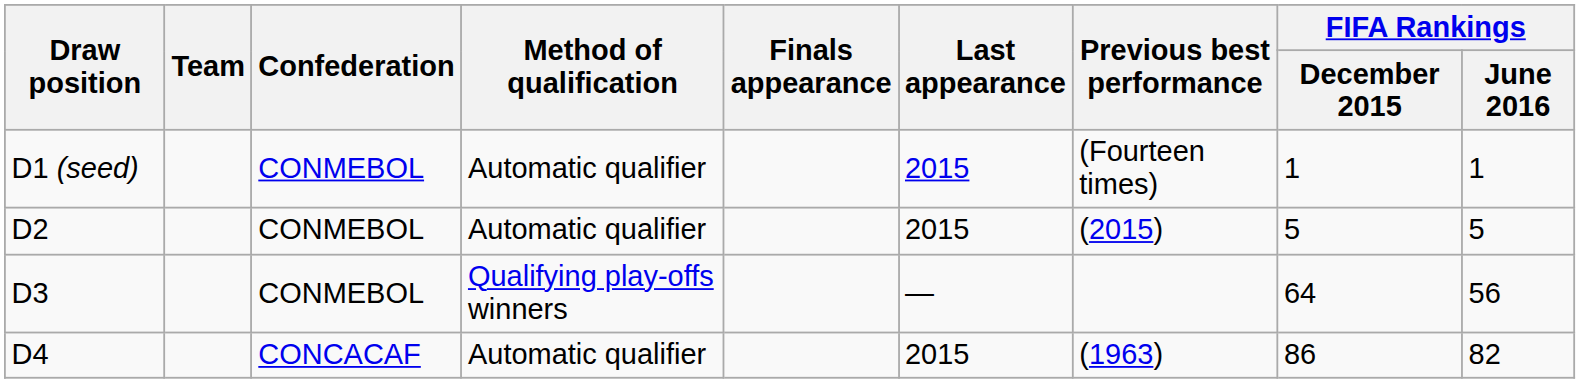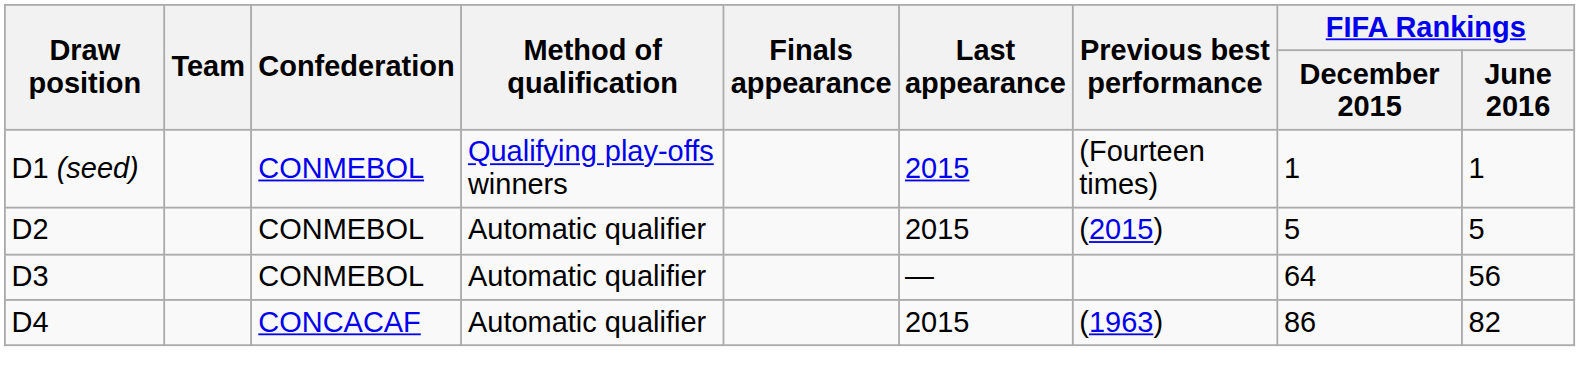 <table class="wikitable sortable">
 <tr>
 <th rowspan=2>Draw position</th>
 <th rowspan=2>Team</th>
 <th rowspan=2>Confederation</th>
 <th rowspan=2>Method of<br>qualification</th>
 <th rowspan=2>Finals<br>appearance</th>
 <th rowspan=2>Last<br>appearance</th>
 <th rowspan=2>Previous best<br>performance</th>
 <th colspan=2><a href='#'>FIFA Rankings</a></th>
 </tr>
 <tr>
 <th>December 2015</th>
 <th>June 2016</th>
 </tr>
 <tr>
 <td>D1 <em>(seed)</em></td>
 <td style=white-space:nowrap></td>
 <td><a href='#'>CONMEBOL</a></td>
-<td>Automatic qualifier</td>
+<td><a href='#'>Qualifying play-offs</a> winners</td>
 <td></td>
 <td><a href='#'>2015</a></td>
 <td> (Fourteen times)</td>
 <td>1</td>
 <td>1</td>
 </tr>
 <tr>
 <td>D2</td>
 <td style=white-space:nowrap></td>
 <td>CONMEBOL</td>
 <td>Automatic qualifier</td>
 <td></td>
 <td>2015</td>
 <td> (<a href='#'>2015</a>)</td>
 <td>5</td>
 <td>5</td>
 </tr>
 <tr>
 <td>D3</td>
 <td style=white-space:nowrap></td>
 <td>CONMEBOL</td>
-<td><a href='#'>Qualifying play-offs</a> winners</td>
+<td>Automatic qualifier</td>
 <td></td>
 <td>—</td>
 <td></td>
 <td>64</td>
 <td>56</td>
 </tr>
 <tr>
 <td>D4</td>
 <td style=white-space:nowrap></td>
 <td><a href='#'>CONCACAF</a></td>
 <td>Automatic qualifier</td>
 <td></td>
 <td>2015</td>
 <td> (<a href='#'>1963</a>)</td>
 <td>86</td>
 <td>82</td>
 </tr>
 </table>
